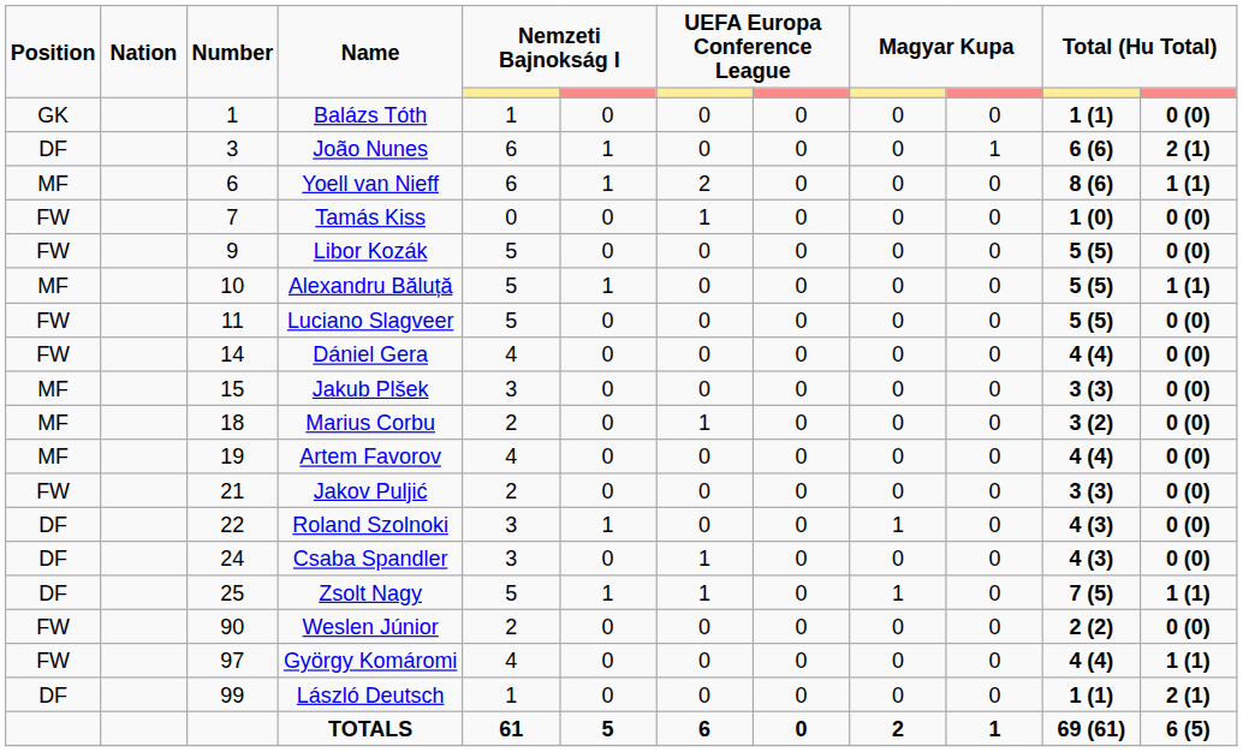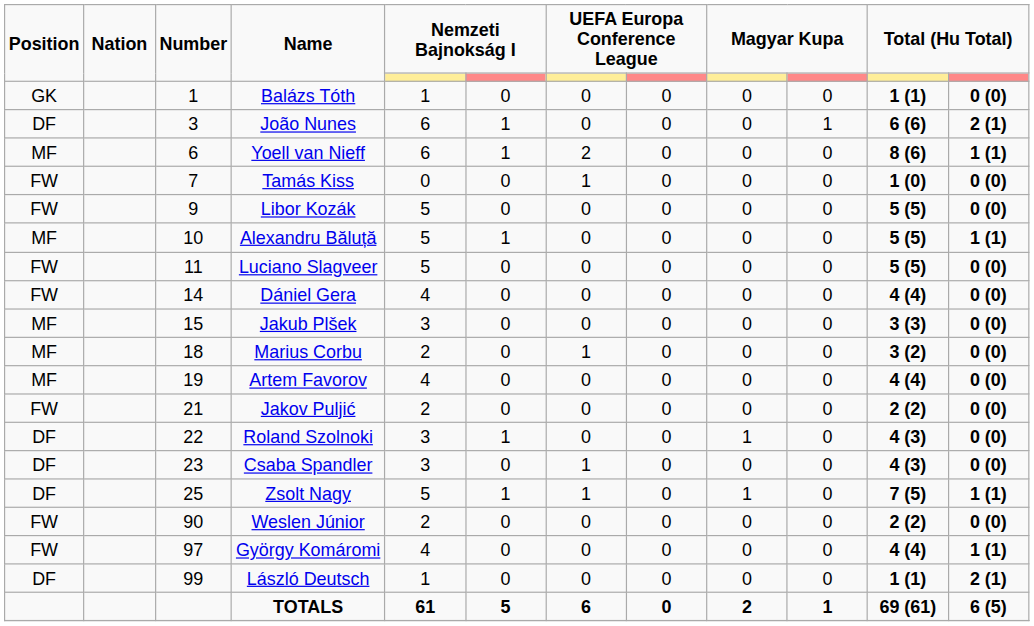 <table class="wikitable" style="font-size: 95%; text-align: center;">
 <tr>
 <td rowspan="2" width="5%" align="center"><strong>Position</strong></td>
 <td rowspan="2" width="7%" align="center"><strong>Nation</strong></td>
 <td rowspan="2" width="5%" align="center"><strong>Number</strong></td>
 <td rowspan="2" width="15%" align="center"><strong>Name</strong></td>
 <td colspan="2" align="center"><strong>Nemzeti Bajnokság I</strong></td>
 <td colspan="2" align="center"><strong>UEFA Europa <br> Conference League</strong></td>
 <td colspan="2" align="center"><strong>Magyar Kupa</strong></td>
 <td colspan="2" align="center"><strong>Total (Hu Total)</strong></td>
 </tr>
 <tr>
 <th width=60 style="background: #FFEE99"></th>
 <th width=60 style="background: #FF8888"></th>
 <th width=60 style="background: #FFEE99"></th>
 <th width=60 style="background: #FF8888"></th>
 <th width=60 style="background: #FFEE99"></th>
 <th width=60 style="background: #FF8888"></th>
 <th width=60 style="background: #FFEE99"></th>
 <th width=60 style="background: #FF8888"></th>
 </tr>
 <tr>
 <td>GK</td>
 <td></td>
 <td>1</td>
 <td><a href='#'>Balázs Tóth</a></td>
 <td>1</td>
 <td>0</td>
 <td>0</td>
 <td>0</td>
 <td>0</td>
 <td>0</td>
 <td><strong>1 (1)</strong></td>
 <td><strong>0 (0)</strong></td>
 </tr>
 <tr>
 <td>DF</td>
 <td></td>
 <td>3</td>
 <td><a href='#'>João Nunes</a></td>
 <td>6</td>
 <td>1</td>
 <td>0</td>
 <td>0</td>
 <td>0</td>
 <td>1</td>
 <td><strong>6 (6)</strong></td>
 <td><strong>2 (1)</strong></td>
 </tr>
 <tr>
 <td>MF</td>
 <td></td>
 <td>6</td>
 <td><a href='#'>Yoell van Nieff</a></td>
 <td>6</td>
 <td>1</td>
 <td>2</td>
 <td>0</td>
 <td>0</td>
 <td>0</td>
 <td><strong>8 (6)</strong></td>
 <td><strong>1 (1)</strong></td>
 </tr>
 <tr>
 <td>FW</td>
 <td></td>
 <td>7</td>
 <td><a href='#'>Tamás Kiss</a></td>
 <td>0</td>
 <td>0</td>
 <td>1</td>
 <td>0</td>
 <td>0</td>
 <td>0</td>
 <td><strong>1 (0)</strong></td>
 <td><strong>0 (0)</strong></td>
 </tr>
 <tr>
 <td>FW</td>
 <td></td>
 <td>9</td>
 <td><a href='#'>Libor Kozák</a></td>
 <td>5</td>
 <td>0</td>
 <td>0</td>
 <td>0</td>
 <td>0</td>
 <td>0</td>
 <td><strong>5 (5)</strong></td>
 <td><strong>0 (0)</strong></td>
 </tr>
 <tr>
 <td>MF</td>
 <td></td>
 <td>10</td>
 <td><a href='#'>Alexandru Băluță</a></td>
 <td>5</td>
 <td>1</td>
 <td>0</td>
 <td>0</td>
 <td>0</td>
 <td>0</td>
 <td><strong>5 (5)</strong></td>
 <td><strong>1 (1)</strong></td>
 </tr>
 <tr>
 <td>FW</td>
 <td></td>
 <td>11</td>
 <td><a href='#'>Luciano Slagveer</a></td>
 <td>5</td>
 <td>0</td>
 <td>0</td>
 <td>0</td>
 <td>0</td>
 <td>0</td>
 <td><strong>5 (5)</strong></td>
 <td><strong>0 (0)</strong></td>
 </tr>
 <tr>
 <td>FW</td>
 <td></td>
 <td>14</td>
 <td><a href='#'>Dániel Gera</a></td>
 <td>4</td>
 <td>0</td>
 <td>0</td>
 <td>0</td>
 <td>0</td>
 <td>0</td>
 <td><strong>4 (4)</strong></td>
 <td><strong>0 (0)</strong></td>
 </tr>
 <tr>
 <td>MF</td>
 <td></td>
 <td>15</td>
 <td><a href='#'>Jakub Plšek</a></td>
 <td>3</td>
 <td>0</td>
 <td>0</td>
 <td>0</td>
 <td>0</td>
 <td>0</td>
 <td><strong>3 (3)</strong></td>
 <td><strong>0 (0)</strong></td>
 </tr>
 <tr>
 <td>MF</td>
 <td></td>
 <td>18</td>
 <td><a href='#'>Marius Corbu</a></td>
 <td>2</td>
 <td>0</td>
 <td>1</td>
 <td>0</td>
 <td>0</td>
 <td>0</td>
 <td><strong>3 (2)</strong></td>
 <td><strong>0 (0)</strong></td>
 </tr>
 <tr>
 <td>MF</td>
 <td></td>
 <td>19</td>
 <td><a href='#'>Artem Favorov</a></td>
 <td>4</td>
 <td>0</td>
 <td>0</td>
 <td>0</td>
 <td>0</td>
 <td>0</td>
 <td><strong>4 (4)</strong></td>
 <td><strong>0 (0)</strong></td>
 </tr>
 <tr>
 <td>FW</td>
 <td></td>
 <td>21</td>
 <td><a href='#'>Jakov Puljić</a></td>
 <td>2</td>
 <td>0</td>
 <td>0</td>
 <td>0</td>
 <td>0</td>
 <td>0</td>
-<td><strong>3 (3)</strong></td>
+<td><strong>2 (2)</strong></td>
 <td><strong>0 (0)</strong></td>
 </tr>
 <tr>
 <td>DF</td>
 <td></td>
 <td>22</td>
 <td><a href='#'>Roland Szolnoki</a></td>
 <td>3</td>
 <td>1</td>
 <td>0</td>
 <td>0</td>
 <td>1</td>
 <td>0</td>
 <td><strong>4 (3)</strong></td>
 <td><strong>0 (0)</strong></td>
 </tr>
 <tr>
 <td>DF</td>
 <td></td>
-<td>24</td>
+<td>23</td>
 <td><a href='#'>Csaba Spandler</a></td>
 <td>3</td>
 <td>0</td>
 <td>1</td>
 <td>0</td>
 <td>0</td>
 <td>0</td>
 <td><strong>4 (3)</strong></td>
 <td><strong>0 (0)</strong></td>
 </tr>
 <tr>
 <td>DF</td>
 <td></td>
 <td>25</td>
 <td><a href='#'>Zsolt Nagy</a></td>
 <td>5</td>
 <td>1</td>
 <td>1</td>
 <td>0</td>
 <td>1</td>
 <td>0</td>
 <td><strong>7 (5)</strong></td>
 <td><strong>1 (1)</strong></td>
 </tr>
 <tr>
 <td>FW</td>
 <td></td>
 <td>90</td>
 <td><a href='#'>Weslen Júnior</a></td>
 <td>2</td>
 <td>0</td>
 <td>0</td>
 <td>0</td>
 <td>0</td>
 <td>0</td>
 <td><strong>2 (2)</strong></td>
 <td><strong>0 (0)</strong></td>
 </tr>
 <tr>
 <td>FW</td>
 <td></td>
 <td>97</td>
 <td><a href='#'>György Komáromi</a></td>
 <td>4</td>
 <td>0</td>
 <td>0</td>
 <td>0</td>
 <td>0</td>
 <td>0</td>
 <td><strong>4 (4)</strong></td>
 <td><strong>1 (1)</strong></td>
 </tr>
 <tr>
 <td>DF</td>
 <td></td>
 <td>99</td>
 <td><a href='#'>László Deutsch</a></td>
 <td>1</td>
 <td>0</td>
 <td>0</td>
 <td>0</td>
 <td>0</td>
 <td>0</td>
 <td><strong>1 (1)</strong></td>
 <td><strong>2 (1)</strong></td>
 </tr>
 <tr>
 <td></td>
 <td></td>
 <td></td>
 <td><strong>TOTALS</strong></td>
 <td><strong>61</strong></td>
 <td><strong>5</strong></td>
 <td><strong>6</strong></td>
 <td><strong>0</strong></td>
 <td><strong>2</strong></td>
 <td><strong>1</strong></td>
 <td><strong>69 (61)</strong></td>
 <td><strong>6 (5)</strong></td>
 </tr>
 <tr>
 </tr>
 </table>
